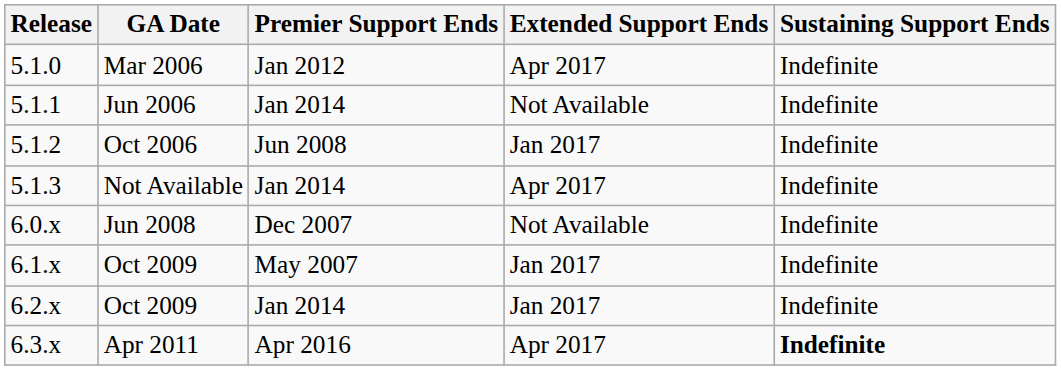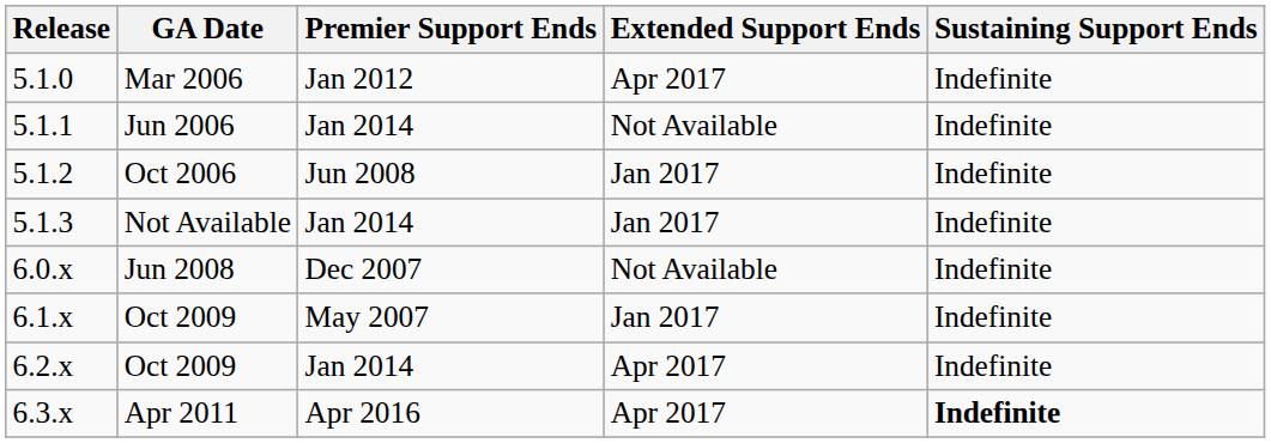 <table class="wikitable">
 <tr>
 <th>Release</th>
 <th>GA Date</th>
 <th>Premier Support Ends</th>
 <th>Extended Support Ends</th>
 <th>Sustaining Support Ends</th>
 </tr>
 <tr>
 <td>5.1.0</td>
 <td>Mar 2006</td>
 <td>Jan 2012</td>
 <td>Apr 2017</td>
 <td>Indefinite</td>
 </tr>
 <tr>
 <td>5.1.1</td>
 <td>Jun 2006</td>
 <td>Jan 2014</td>
 <td>Not Available</td>
 <td>Indefinite</td>
 </tr>
 <tr>
 <td>5.1.2</td>
 <td>Oct 2006</td>
 <td>Jun 2008</td>
 <td>Jan 2017</td>
 <td>Indefinite</td>
 </tr>
 <tr>
 <td>5.1.3</td>
 <td>Not Available</td>
 <td>Jan 2014</td>
-<td>Apr 2017</td>
+<td>Jan 2017</td>
 <td>Indefinite</td>
 </tr>
 <tr>
 <td>6.0.x</td>
 <td>Jun 2008</td>
 <td>Dec 2007</td>
 <td>Not Available</td>
 <td>Indefinite</td>
 </tr>
 <tr>
 <td>6.1.x</td>
 <td>Oct 2009</td>
 <td>May 2007</td>
 <td>Jan 2017</td>
 <td>Indefinite</td>
 </tr>
 <tr>
 <td>6.2.x</td>
 <td>Oct 2009</td>
 <td>Jan 2014</td>
-<td>Jan 2017</td>
+<td>Apr 2017</td>
 <td>Indefinite</td>
 </tr>
 <tr>
 <td>6.3.x</td>
 <td>Apr 2011</td>
 <td>Apr 2016</td>
 <td>Apr 2017</td>
 <td><strong>Indefinite</strong></td>
 </tr>
 </table>
